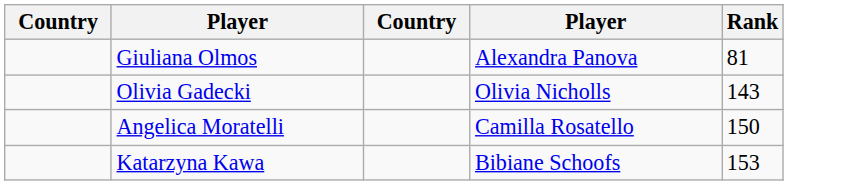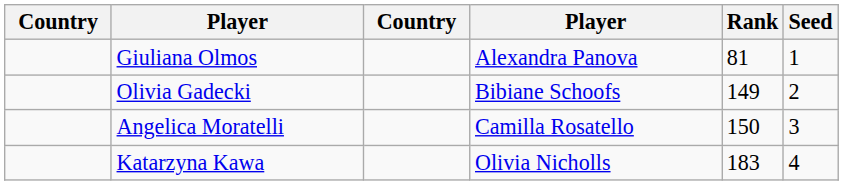 <table class="wikitable">
 <tr>
 <th width="70">Country</th>
 <th width="175">Player</th>
 <th width="70">Country</th>
 <th width="175">Player</th>
 <th>Rank</th>
+<th>Seed</th>
 </tr>
 <tr>
 <td></td>
 <td><a href='#'>Giuliana Olmos</a></td>
 <td></td>
 <td><a href='#'>Alexandra Panova</a></td>
 <td>81</td>
+<td>1</td>
 </tr>
 <tr>
 <td></td>
 <td><a href='#'>Olivia Gadecki</a></td>
 <td></td>
-<td><a href='#'>Olivia Nicholls</a></td>
-<td>143</td>
+<td><a href='#'>Bibiane Schoofs</a></td>
+<td>149</td>
+<td>2</td>
 </tr>
 <tr>
 <td></td>
 <td><a href='#'>Angelica Moratelli</a></td>
 <td></td>
 <td><a href='#'>Camilla Rosatello</a></td>
 <td>150</td>
+<td>3</td>
 </tr>
 <tr>
 <td></td>
 <td><a href='#'>Katarzyna Kawa</a></td>
 <td></td>
-<td><a href='#'>Bibiane Schoofs</a></td>
-<td>153</td>
+<td><a href='#'>Olivia Nicholls</a></td>
+<td>183</td>
+<td>4</td>
 </tr>
 </table>
